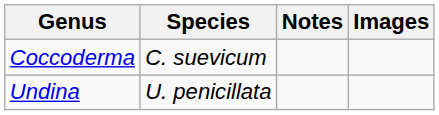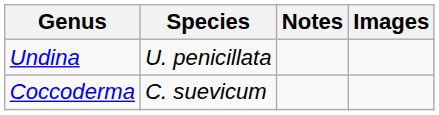 <table class="wikitable">
 <tr>
 <th>Genus</th>
 <th>Species</th>
 <th>Notes</th>
 <th>Images</th>
 </tr>
 <tr>
+<td><em><a href='#'>Undina</a></em></td>
+<td><em>U. penicillata</em></td>
+<td></td>
+<td></td>
+</tr>
+<tr>
 <td><em><a href='#'>Coccoderma</a></em></td>
 <td><em>C. suevicum</em></td>
 <td></td>
 <td></td>
 </tr>
-<tr>
-<td><em><a href='#'>Undina</a></em></td>
-<td><em>U. penicillata</em></td>
-<td></td>
-<td></td>
-</tr>
 </table>
